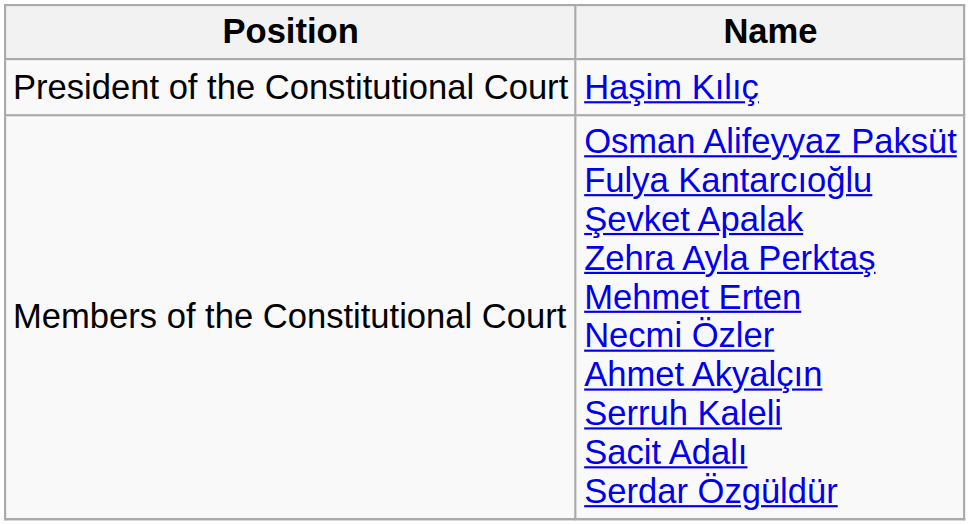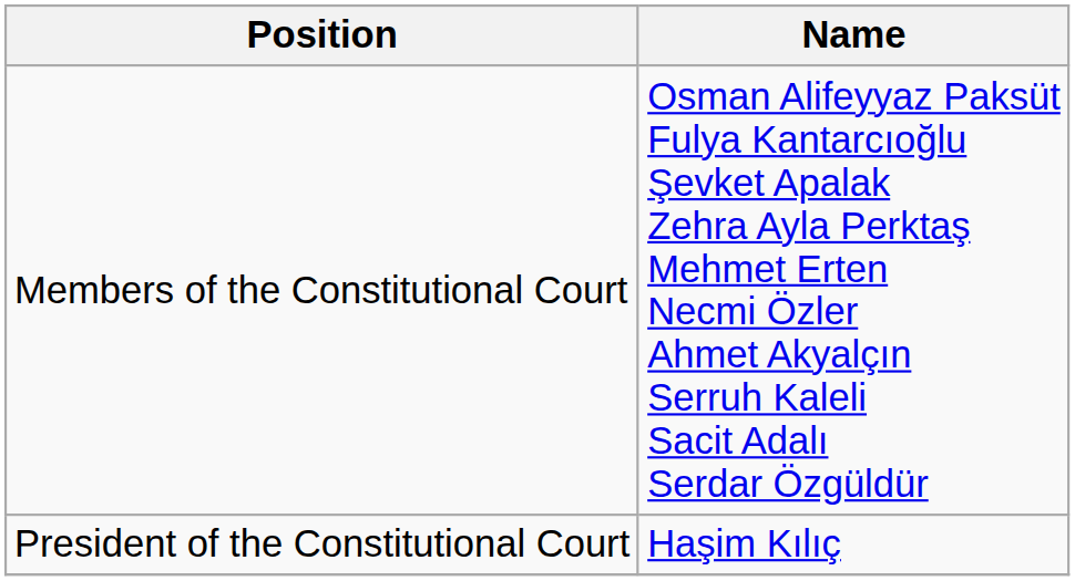 <table class="wikitable">
 <tr>
 <th>Position</th>
 <th>Name</th>
 </tr>
 <tr>
+<td>Members of the Constitutional Court</td>
+<td><a href='#'>Osman Alifeyyaz Paksüt</a>   <br><a href='#'>Fulya Kantarcıoğlu</a> <br><a href='#'>Şevket Apalak</a> <br><a href='#'>Zehra Ayla Perktaş</a> <br><a href='#'>Mehmet Erten</a> <br><a href='#'>Necmi Özler</a> <br><a href='#'>Ahmet Akyalçın</a> <br><a href='#'>Serruh Kaleli</a> <br><a href='#'>Sacit Adalı</a> <br><a href='#'>Serdar Özgüldür</a></td>
+</tr>
+<tr>
 <td>President of the Constitutional Court</td>
 <td><a href='#'>Haşim Kılıç</a></td>
 </tr>
 <tr>
-<td>Members of the Constitutional Court</td>
-<td><a href='#'>Osman Alifeyyaz Paksüt</a>   <br><a href='#'>Fulya Kantarcıoğlu</a> <br><a href='#'>Şevket Apalak</a> <br><a href='#'>Zehra Ayla Perktaş</a> <br><a href='#'>Mehmet Erten</a> <br><a href='#'>Necmi Özler</a> <br><a href='#'>Ahmet Akyalçın</a> <br><a href='#'>Serruh Kaleli</a> <br><a href='#'>Sacit Adalı</a> <br><a href='#'>Serdar Özgüldür</a></td>
-</tr>
-<tr>
 </tr>
 </table>
